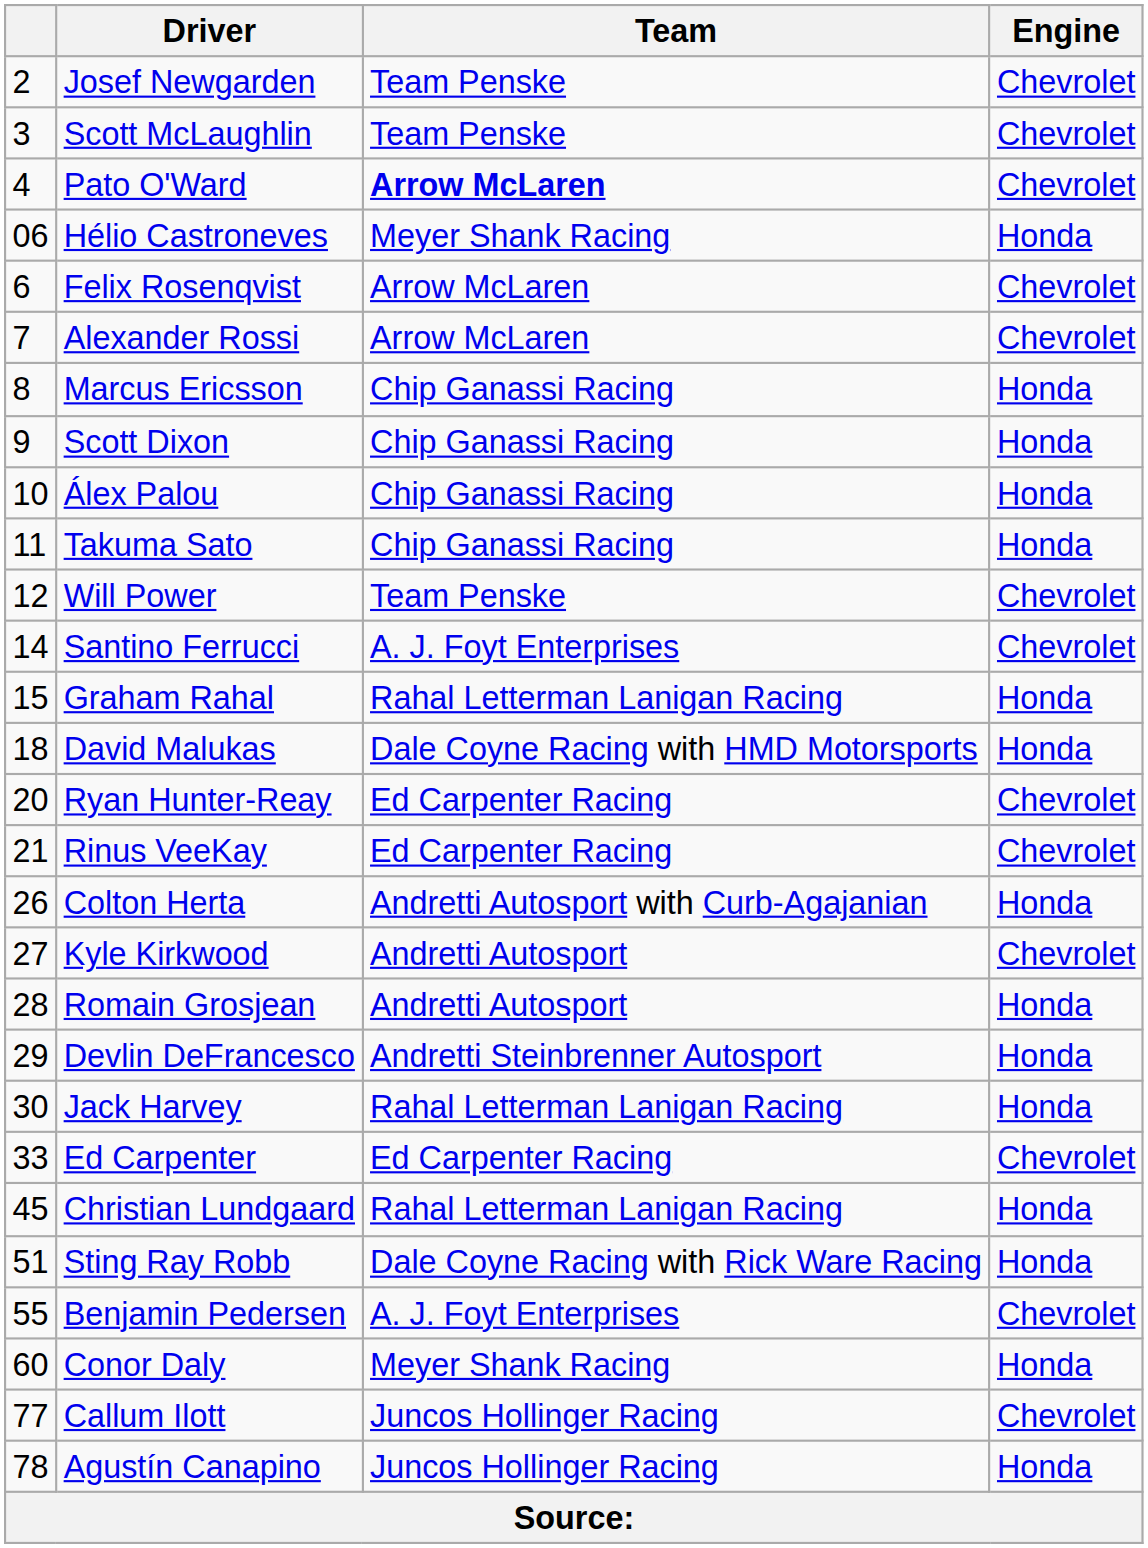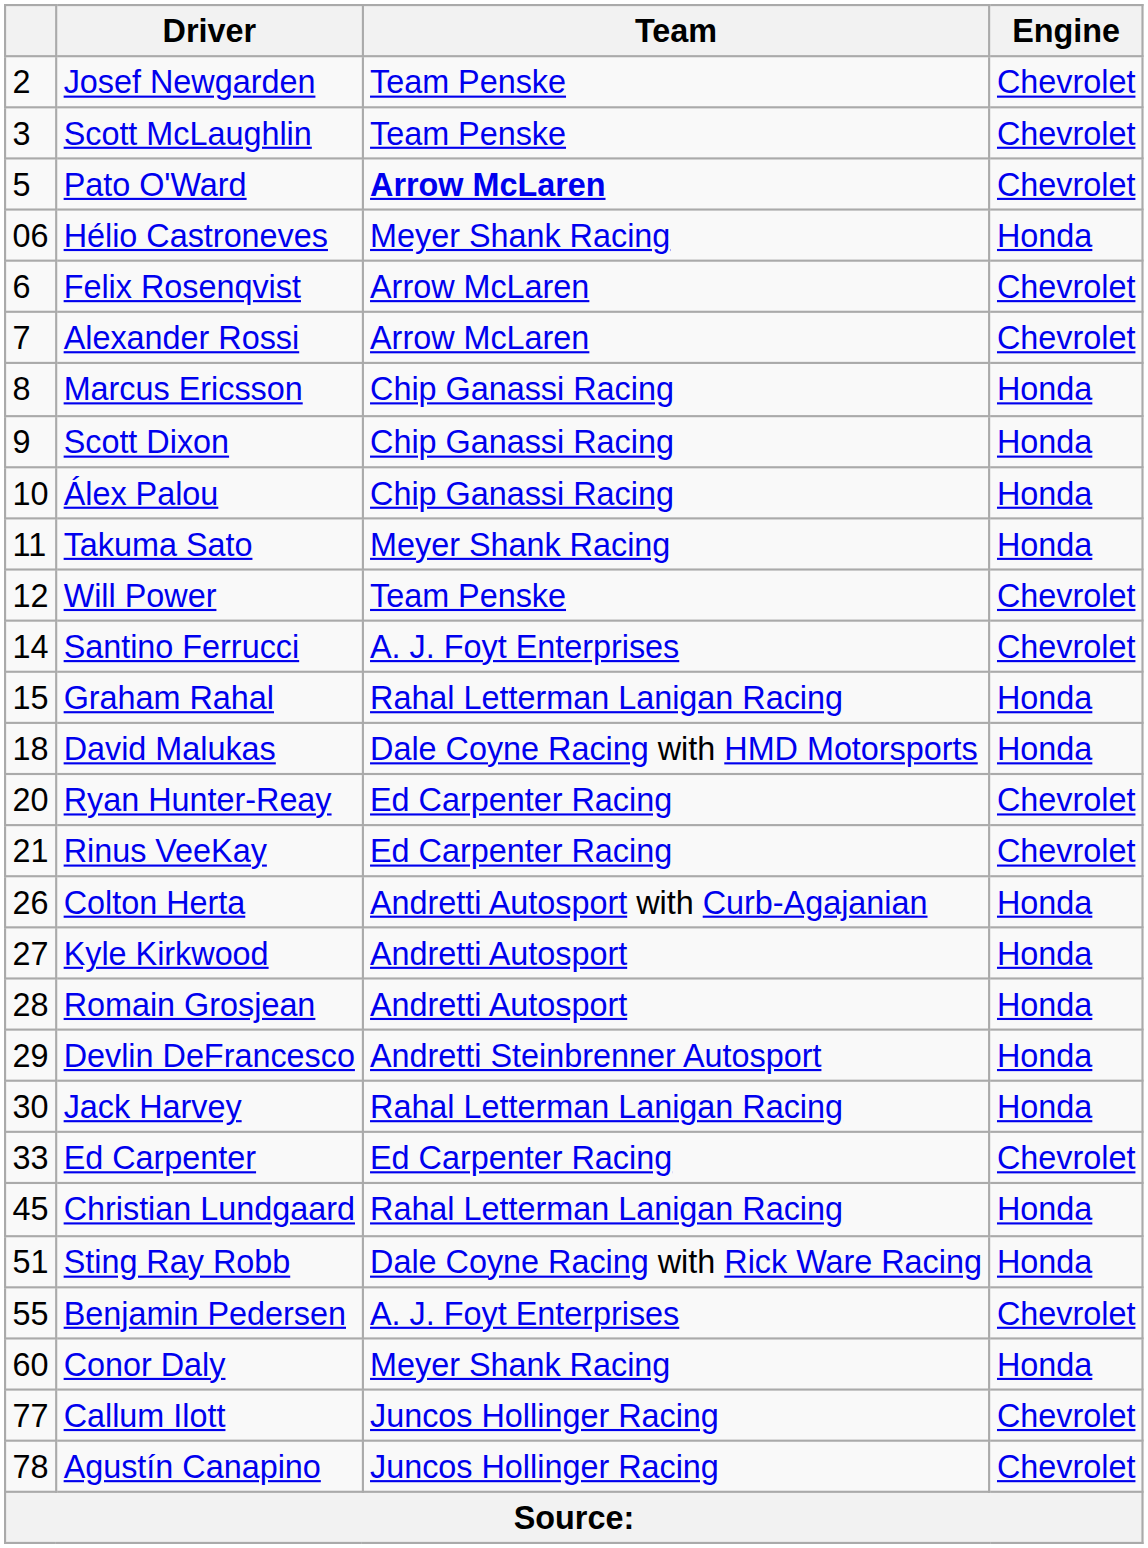 <table class="wikitable" style="font-size: 95%;">
 <tr>
 <th align=center></th>
 <th>Driver</th>
 <th>Team</th>
 <th>Engine</th>
 </tr>
 <tr>
 <td>2</td>
 <td> <a href='#'>Josef Newgarden</a> <strong></strong></td>
 <td><a href='#'>Team Penske</a></td>
 <td><a href='#'>Chevrolet</a></td>
 </tr>
 <tr>
 <td>3</td>
 <td> <a href='#'>Scott McLaughlin</a></td>
 <td><a href='#'>Team Penske</a></td>
 <td><a href='#'>Chevrolet</a></td>
 </tr>
 <tr>
-<td>4</td>
+<td>5</td>
 <td> <a href='#'>Pato O'Ward</a> <strong></strong></td>
 <td><strong><a href='#'>Arrow McLaren</a></strong></td>
 <td><a href='#'>Chevrolet</a></td>
 </tr>
 <tr>
 <td>06</td>
 <td> <a href='#'>Hélio Castroneves</a> <strong></strong></td>
 <td><a href='#'>Meyer Shank Racing</a></td>
 <td><a href='#'>Honda</a></td>
 </tr>
 <tr>
 <td>6</td>
 <td> <a href='#'>Felix Rosenqvist</a></td>
 <td><a href='#'>Arrow McLaren</a></td>
 <td><a href='#'>Chevrolet</a></td>
 </tr>
 <tr>
 <td>7</td>
 <td> <a href='#'>Alexander Rossi</a></td>
 <td><a href='#'>Arrow McLaren</a></td>
 <td><a href='#'>Chevrolet</a></td>
 </tr>
 <tr>
 <td>8</td>
 <td> <a href='#'>Marcus Ericsson</a></td>
 <td><a href='#'>Chip Ganassi Racing</a></td>
 <td><a href='#'>Honda</a></td>
 </tr>
 <tr>
 <td>9</td>
 <td> <a href='#'>Scott Dixon</a></td>
 <td><a href='#'>Chip Ganassi Racing</a></td>
 <td><a href='#'>Honda</a></td>
 </tr>
 <tr>
 <td>10</td>
 <td> <a href='#'>Álex Palou</a></td>
 <td><a href='#'>Chip Ganassi Racing</a></td>
 <td><a href='#'>Honda</a></td>
 </tr>
 <tr>
 <td>11</td>
 <td> <a href='#'>Takuma Sato</a></td>
-<td><a href='#'>Chip Ganassi Racing</a></td>
+<td><a href='#'>Meyer Shank Racing</a></td>
 <td><a href='#'>Honda</a></td>
 </tr>
 <tr>
 <td>12</td>
 <td> <a href='#'>Will Power</a></td>
 <td><a href='#'>Team Penske</a></td>
 <td><a href='#'>Chevrolet</a></td>
 </tr>
 <tr>
 <td>14</td>
 <td> <a href='#'>Santino Ferrucci</a></td>
 <td><a href='#'>A. J. Foyt Enterprises</a></td>
 <td><a href='#'>Chevrolet</a></td>
 </tr>
 <tr>
 <td>15</td>
 <td> <a href='#'>Graham Rahal</a></td>
 <td><a href='#'>Rahal Letterman Lanigan Racing</a></td>
 <td><a href='#'>Honda</a></td>
 </tr>
 <tr>
 <td>18</td>
 <td> <a href='#'>David Malukas</a></td>
 <td><a href='#'>Dale Coyne Racing</a> with <a href='#'>HMD Motorsports</a></td>
 <td><a href='#'>Honda</a></td>
 </tr>
 <tr>
 <td>20</td>
 <td> <a href='#'>Ryan Hunter-Reay</a> <strong></strong></td>
 <td><a href='#'>Ed Carpenter Racing</a></td>
 <td><a href='#'>Chevrolet</a></td>
 </tr>
 <tr>
 <td>21</td>
 <td> <a href='#'>Rinus VeeKay</a></td>
 <td><a href='#'>Ed Carpenter Racing</a></td>
 <td><a href='#'>Chevrolet</a></td>
 </tr>
 <tr>
 <td>26</td>
 <td> <a href='#'>Colton Herta</a></td>
 <td><a href='#'>Andretti Autosport</a> with <a href='#'>Curb-Agajanian</a></td>
 <td><a href='#'>Honda</a></td>
 </tr>
 <tr>
 <td>27</td>
 <td> <a href='#'>Kyle Kirkwood</a></td>
 <td><a href='#'>Andretti Autosport</a></td>
-<td><a href='#'>Chevrolet</a></td>
+<td><a href='#'>Honda</a></td>
 </tr>
 <tr>
 <td>28</td>
 <td> <a href='#'>Romain Grosjean</a></td>
 <td><a href='#'>Andretti Autosport</a></td>
 <td><a href='#'>Honda</a></td>
 </tr>
 <tr>
 <td>29</td>
 <td> <a href='#'>Devlin DeFrancesco</a></td>
 <td><a href='#'>Andretti Steinbrenner Autosport</a></td>
 <td><a href='#'>Honda</a></td>
 </tr>
 <tr>
 <td>30</td>
 <td> <a href='#'>Jack Harvey</a></td>
 <td><a href='#'>Rahal Letterman Lanigan Racing</a></td>
 <td><a href='#'>Honda</a></td>
 </tr>
 <tr>
 <td>33</td>
 <td> <a href='#'>Ed Carpenter</a></td>
 <td><a href='#'>Ed Carpenter Racing</a></td>
 <td><a href='#'>Chevrolet</a></td>
 </tr>
 <tr>
 <td>45</td>
 <td> <a href='#'>Christian Lundgaard</a></td>
 <td><a href='#'>Rahal Letterman Lanigan Racing</a></td>
 <td><a href='#'>Honda</a></td>
 </tr>
 <tr>
 <td>51</td>
 <td> <a href='#'>Sting Ray Robb</a> <strong></strong></td>
 <td><a href='#'>Dale Coyne Racing</a> with <a href='#'>Rick Ware Racing</a></td>
 <td><a href='#'>Honda</a></td>
 </tr>
 <tr>
 <td>55</td>
 <td> <a href='#'>Benjamin Pedersen</a> <strong></strong></td>
 <td><a href='#'>A. J. Foyt Enterprises</a></td>
 <td><a href='#'>Chevrolet</a></td>
 </tr>
 <tr>
 <td>60</td>
 <td> <a href='#'>Conor Daly</a></td>
 <td><a href='#'>Meyer Shank Racing</a></td>
 <td><a href='#'>Honda</a></td>
 </tr>
 <tr>
 <td>77</td>
 <td> <a href='#'>Callum Ilott</a></td>
 <td><a href='#'>Juncos Hollinger Racing</a></td>
 <td><a href='#'>Chevrolet</a></td>
 </tr>
 <tr>
 <td>78</td>
 <td> <a href='#'>Agustín Canapino</a> <strong></strong></td>
 <td><a href='#'>Juncos Hollinger Racing</a></td>
-<td><a href='#'>Honda</a></td>
+<td><a href='#'>Chevrolet</a></td>
 </tr>
 <tr>
 <th colspan=4>Source:</th>
 </tr>
 </table>
